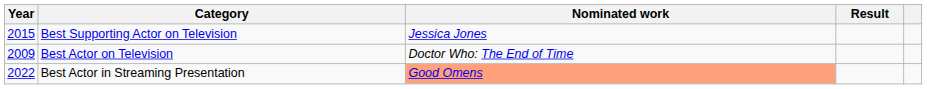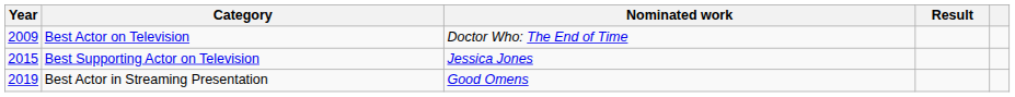 <table class=wikitable>
 <tr>
 <th scope="col" style="width:1em;">Year</th>
 <th scope="col" style="width:29em;">Category</th>
 <th scope="col" style="width:34em;">Nominated work</th>
 <th scope="col" style="width:5em;">Result</th>
 <th scope="col" style="width:1em;"></th>
 </tr>
 <tr>
+<td><a href='#'>2009</a></td>
+<td><a href='#'>Best Actor on Television</a></td>
+<td><em>Doctor Who: <a href='#'>The End of Time</a></em></td>
+<td></td>
+<td></td>
+</tr>
+<tr>
 <td><a href='#'>2015</a></td>
 <td><a href='#'>Best Supporting Actor on Television</a></td>
 <td><em><a href='#'>Jessica Jones</a></em></td>
 <td></td>
 <td></td>
 </tr>
 <tr>
-<td><a href='#'>2009</a></td>
-<td><a href='#'>Best Actor on Television</a></td>
-<td><em>Doctor Who: <a href='#'>The End of Time</a></em></td>
-<td></td>
-<td></td>
-</tr>
-<tr>
-<td><a href='#'>2022</a></td>
+<td><a href='#'>2019</a></td>
 <td>Best Actor in Streaming Presentation</td>
-<td style="background: lightsalmon;"><em><a href='#'>Good Omens</a></em></td>
+<td><em><a href='#'>Good Omens</a></em></td>
 <td></td>
 <td></td>
 </tr>
 </table>
